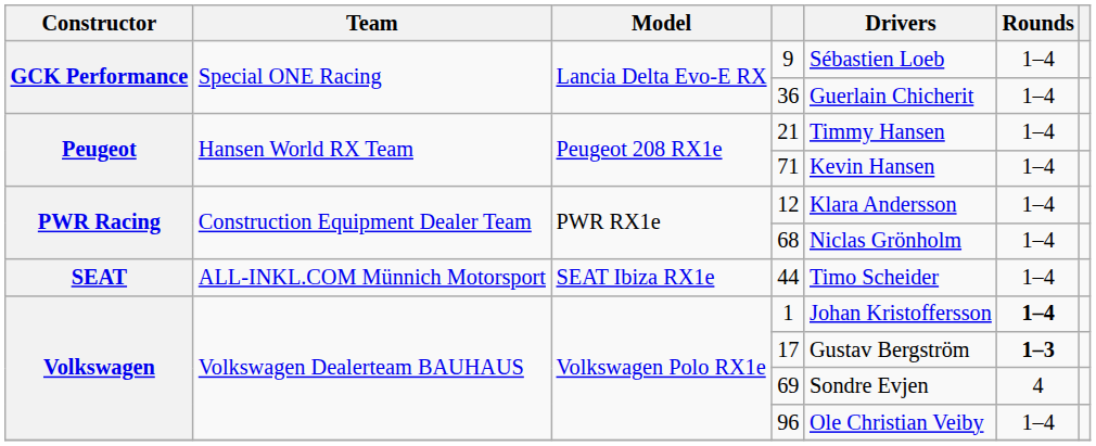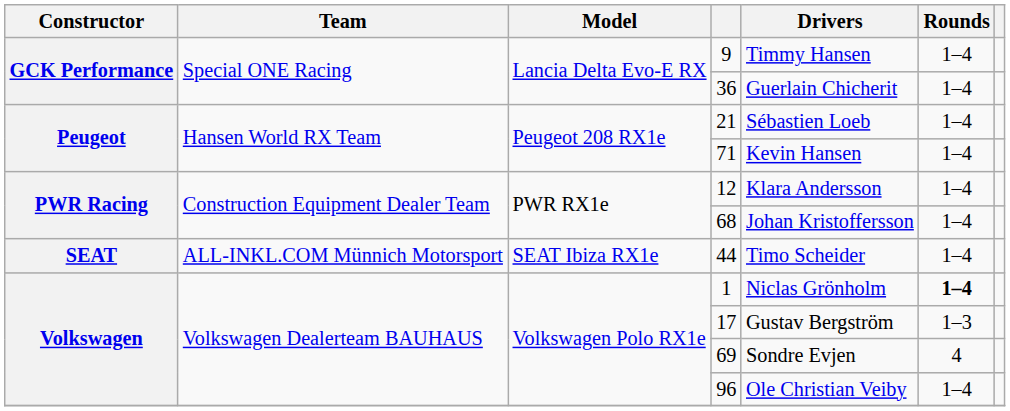 <table class="wikitable" style="font-size:85%;">
 <tr>
 <th>Constructor</th>
 <th>Team</th>
 <th>Model</th>
 <th></th>
 <th>Drivers</th>
 <th>Rounds</th>
 <th></th>
 </tr>
 <tr>
 <th rowspan="2"><a href='#'>GCK Performance</a></th>
 <td rowspan="2"> <a href='#'>Special ONE Racing</a></td>
 <td rowspan="2"><a href='#'>Lancia Delta Evo-E RX</a></td>
 <td align="center">9</td>
-<td> <a href='#'>Sébastien Loeb</a></td>
+<td> <a href='#'>Timmy Hansen</a></td>
 <td align="center">1–4</td>
 <td align="center"></td>
 </tr>
 <tr>
 <td align="center">36</td>
 <td> <a href='#'>Guerlain Chicherit</a></td>
 <td align="center">1–4</td>
 <td align="center"></td>
 </tr>
 <tr>
 <th rowspan="2"><a href='#'>Peugeot</a></th>
 <td rowspan="2"> <a href='#'>Hansen World RX Team</a></td>
 <td rowspan="2"><a href='#'>Peugeot 208 RX1e</a></td>
 <td align="center">21</td>
-<td> <a href='#'>Timmy Hansen</a></td>
+<td> <a href='#'>Sébastien Loeb</a></td>
 <td align="center">1–4</td>
 <td align="center"></td>
 </tr>
 <tr>
 <td align="center">71</td>
 <td> <a href='#'>Kevin Hansen</a></td>
 <td align="center">1–4</td>
 <td align="center"></td>
 </tr>
 <tr>
 <th rowspan="2"><a href='#'>PWR Racing</a></th>
 <td rowspan="2"> <a href='#'>Construction Equipment Dealer Team</a></td>
 <td rowspan="2">PWR RX1e</td>
 <td align="center">12</td>
 <td> <a href='#'>Klara Andersson</a></td>
 <td align="center">1–4</td>
 <td align="center"></td>
 </tr>
 <tr>
 <td align="center">68</td>
-<td> <a href='#'>Niclas Grönholm</a></td>
+<td> <a href='#'>Johan Kristoffersson</a></td>
 <td align="center">1–4</td>
 <td align="center"></td>
 </tr>
 <tr>
 <th><a href='#'>SEAT</a></th>
 <td> <a href='#'>ALL-INKL.COM Münnich Motorsport</a></td>
 <td><a href='#'>SEAT Ibiza RX1e</a></td>
 <td align="center">44</td>
 <td> <a href='#'>Timo Scheider</a></td>
 <td align="center">1–4</td>
 <td align="center"></td>
 </tr>
 <tr>
 <th rowspan="4"><a href='#'>Volkswagen</a></th>
 <td rowspan="4"> <a href='#'>Volkswagen Dealerteam BAUHAUS</a></td>
 <td rowspan="4"><a href='#'>Volkswagen Polo RX1e</a></td>
 <td align="center">1</td>
-<td> <a href='#'>Johan Kristoffersson</a></td>
+<td> <a href='#'>Niclas Grönholm</a></td>
 <td align="center"><strong>1–4</strong></td>
 <td align="center"></td>
 </tr>
 <tr>
 <td align="center">17</td>
 <td> Gustav Bergström</td>
-<td align="center"><strong>1–3</strong></td>
+<td align="center">1–3</td>
 <td align="center"></td>
 </tr>
 <tr>
 <td align="center">69</td>
 <td> Sondre Evjen</td>
 <td align="center">4</td>
 <td align="center"></td>
 </tr>
 <tr>
 <td align="center">96</td>
 <td> <a href='#'>Ole Christian Veiby</a></td>
 <td align="center">1–4</td>
 <td align="center"></td>
 </tr>
 <tr>
 </tr>
 </table>
